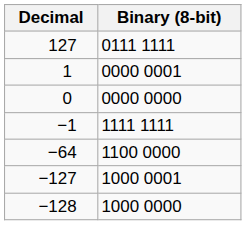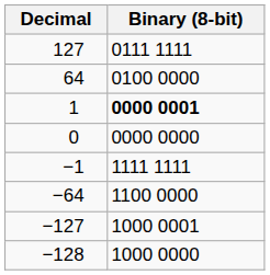 <table class="wikitable floatright" style="width:14em;">
 <tr>
 <th>Decimal</th>
 <th>Binary (8-bit)</th>
 </tr>
 <tr>
 <td style="text-align:right">127 </td>
 <td>0111 1111</td>
 </tr>
 <tr>
+<td style="text-align:right">64 </td>
+<td>0100 0000</td>
+</tr>
+<tr>
 <td style="text-align:right">1  </td>
-<td>0000 0001</td>
+<td><strong>0000 0001</strong></td>
 </tr>
 <tr>
 <td style="text-align:right">0  </td>
 <td>0000 0000</td>
 </tr>
 <tr>
 <td style="text-align:right">−1 </td>
 <td>1111 1111</td>
 </tr>
 <tr>
 <td style="text-align:right">−64 </td>
 <td>1100 0000</td>
 </tr>
 <tr>
 <td style="text-align:right">−127 </td>
 <td>1000 0001</td>
 </tr>
 <tr>
 <td style="text-align:right">−128 </td>
 <td>1000 0000</td>
 </tr>
 </table>
